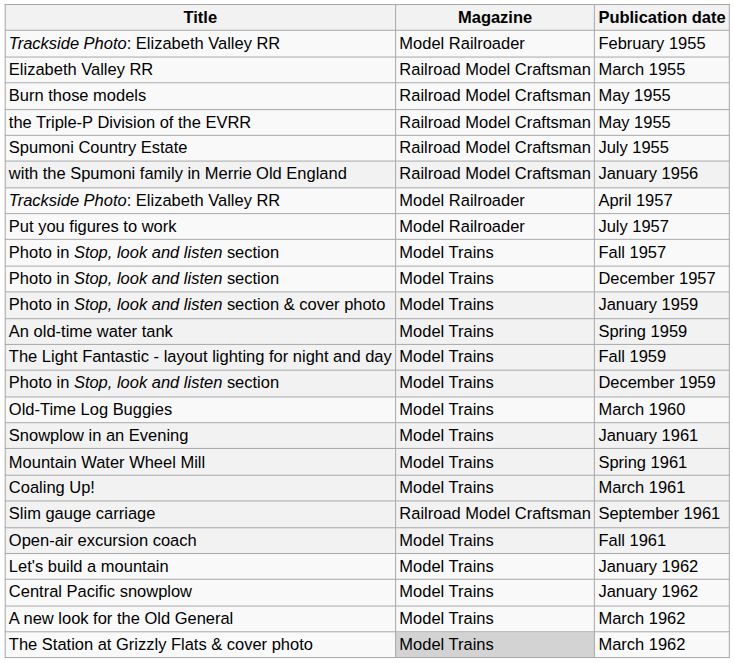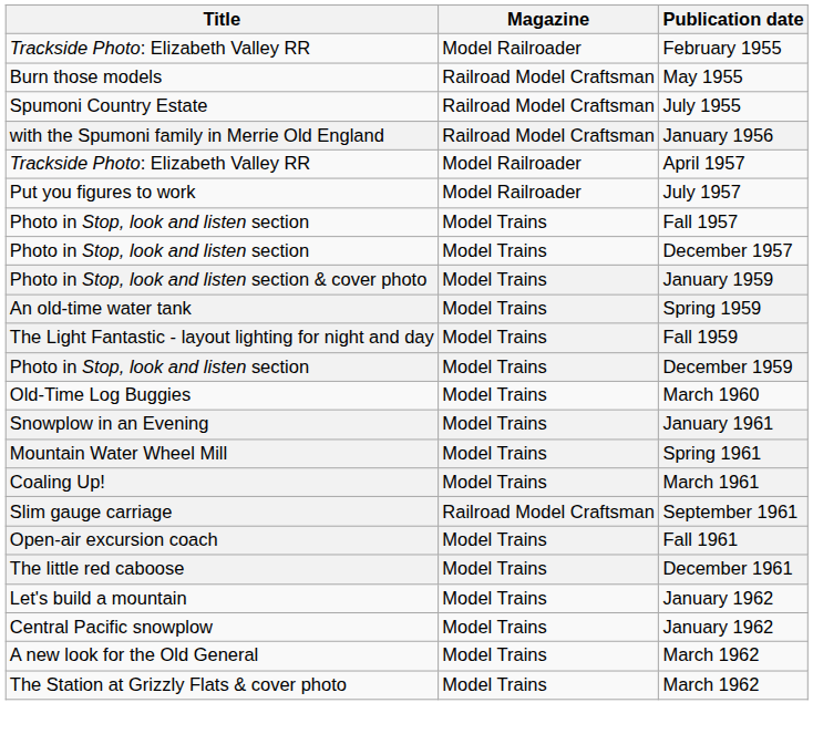 <table class="wikitable" style="margin-left: auto; margin-right: auto; border: none;">
 <tr>
 <th>Title</th>
 <th>Magazine</th>
 <th>Publication date</th>
 </tr>
 <tr>
 <td><em>Trackside Photo</em>: Elizabeth Valley RR</td>
 <td>Model Railroader</td>
 <td>February 1955</td>
 </tr>
 <tr>
-<td>Elizabeth Valley RR</td>
-<td>Railroad Model Craftsman</td>
-<td>March 1955</td>
-</tr>
-<tr>
 <td>Burn those models</td>
-<td>Railroad Model Craftsman</td>
-<td>May 1955</td>
-</tr>
-<tr>
-<td>the Triple-P Division of the EVRR</td>
 <td>Railroad Model Craftsman</td>
 <td>May 1955</td>
 </tr>
 <tr>
 <td>Spumoni Country Estate</td>
 <td>Railroad Model Craftsman</td>
 <td>July 1955</td>
 </tr>
 <tr>
 <td style="background: #f2f2f2;">with the Spumoni family in Merrie Old England</td>
 <td style="background: #f2f2f2;">Railroad Model Craftsman</td>
 <td style="background: #f2f2f2;">January 1956</td>
 </tr>
 <tr>
 <td><em>Trackside Photo</em>: Elizabeth Valley RR</td>
 <td>Model Railroader</td>
 <td>April 1957</td>
 </tr>
 <tr>
 <td>Put you figures to work</td>
 <td>Model Railroader</td>
 <td>July 1957</td>
 </tr>
 <tr>
 <td>Photo in <em>Stop, look and listen</em> section</td>
 <td>Model Trains</td>
 <td>Fall 1957</td>
 </tr>
 <tr>
 <td>Photo in <em>Stop, look and listen</em> section</td>
 <td>Model Trains</td>
 <td>December 1957</td>
 </tr>
 <tr>
 <td style="background: #f2f2f2;">Photo in <em>Stop, look and listen</em> section & cover photo</td>
 <td style="background: #f2f2f2;">Model Trains</td>
 <td style="background: #f2f2f2;">January 1959</td>
 </tr>
 <tr>
 <td style="background: #f2f2f2;">An old-time water tank</td>
 <td style="background: #f2f2f2;">Model Trains</td>
 <td style="background: #f2f2f2;">Spring 1959</td>
 </tr>
 <tr>
 <td style="background: #f2f2f2;">The Light Fantastic - layout lighting for night and day</td>
 <td style="background: #f2f2f2;">Model Trains</td>
 <td style="background: #f2f2f2;">Fall 1959</td>
 </tr>
 <tr>
 <td style="background: #f2f2f2;">Photo in <em>Stop, look and listen</em> section</td>
 <td style="background: #f2f2f2;">Model Trains</td>
 <td style="background: #f2f2f2;">December 1959</td>
 </tr>
 <tr>
 <td>Old-Time Log Buggies</td>
 <td>Model Trains</td>
 <td>March 1960</td>
 </tr>
 <tr>
 <td style="background: #f2f2f2;">Snowplow in an Evening</td>
 <td style="background: #f2f2f2;">Model Trains</td>
 <td style="background: #f2f2f2;">January 1961</td>
 </tr>
 <tr>
 <td style="background: #f2f2f2;">Mountain Water Wheel Mill</td>
 <td style="background: #f2f2f2;">Model Trains</td>
 <td style="background: #f2f2f2;">Spring 1961</td>
 </tr>
 <tr>
 <td style="background: #f2f2f2;">Coaling Up!</td>
 <td style="background: #f2f2f2;">Model Trains</td>
 <td style="background: #f2f2f2;">March 1961</td>
 </tr>
 <tr>
 <td style="background: #f2f2f2;">Slim gauge carriage</td>
 <td style="background: #f2f2f2;">Railroad Model Craftsman</td>
 <td style="background: #f2f2f2;">September 1961</td>
 </tr>
 <tr>
 <td style="background: #f2f2f2;">Open-air excursion coach</td>
 <td style="background: #f2f2f2;">Model Trains</td>
 <td style="background: #f2f2f2;">Fall 1961</td>
 </tr>
 <tr>
+<td style="background: #f2f2f2;">The little red caboose</td>
+<td style="background: #f2f2f2;">Model Trains</td>
+<td style="background: #f2f2f2;">December 1961</td>
+</tr>
+<tr>
 <td>Let's build a mountain</td>
 <td>Model Trains</td>
 <td>January 1962</td>
 </tr>
 <tr>
 <td>Central Pacific snowplow</td>
 <td>Model Trains</td>
 <td>January 1962</td>
 </tr>
 <tr>
 <td>A new look for the Old General</td>
 <td>Model Trains</td>
 <td>March 1962</td>
 </tr>
 <tr>
 <td>The Station at Grizzly Flats & cover photo</td>
-<td style="background: lightgrey;">Model Trains</td>
+<td>Model Trains</td>
 <td>March 1962</td>
 </tr>
 </table>
